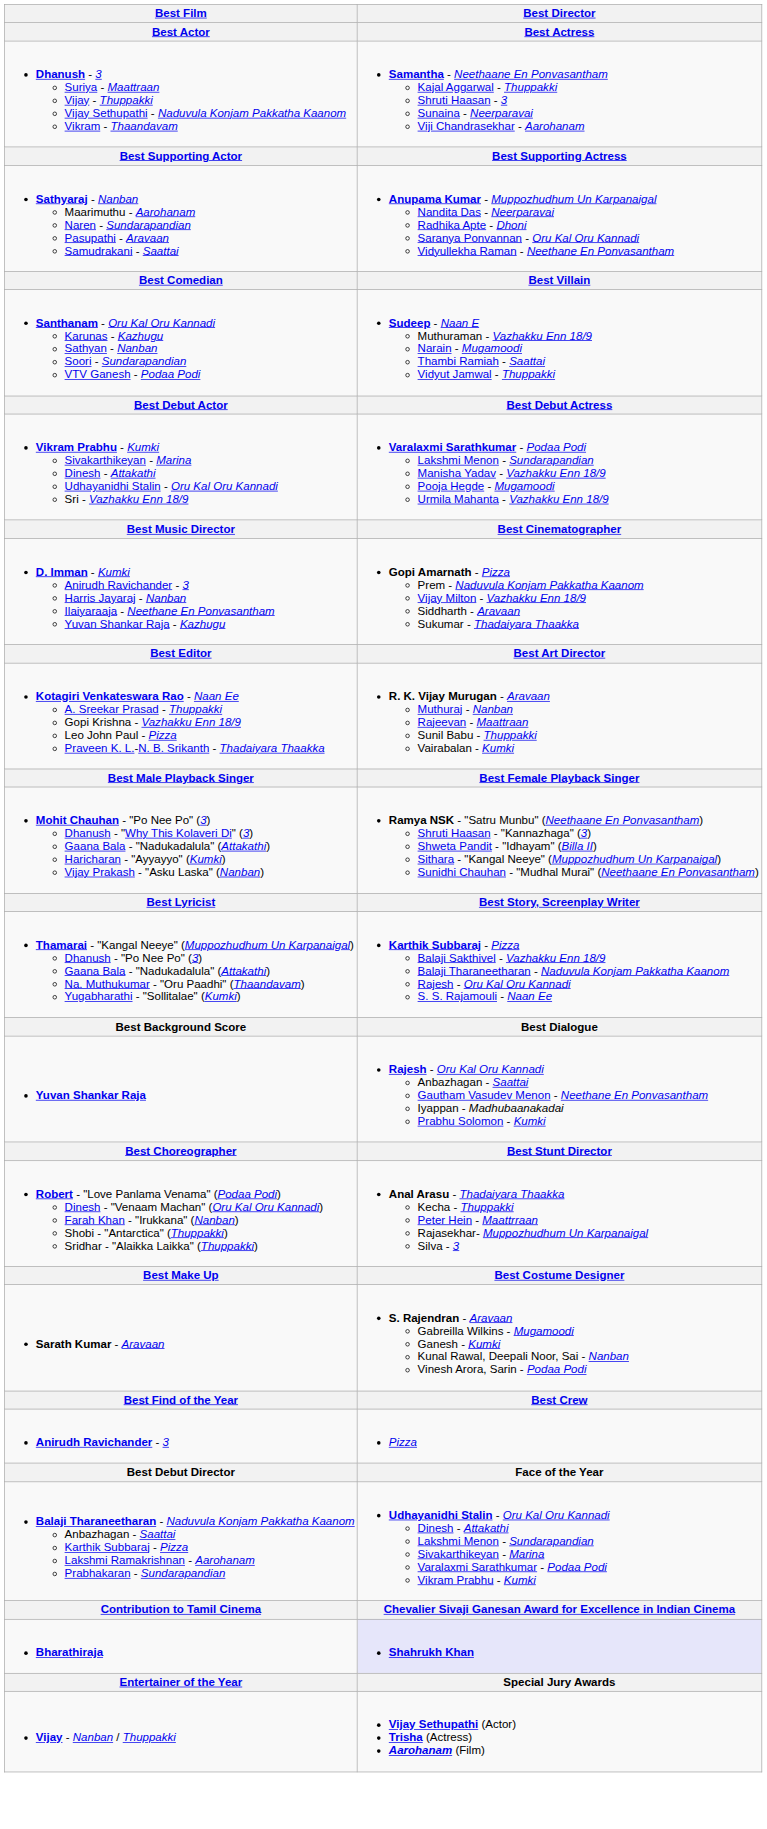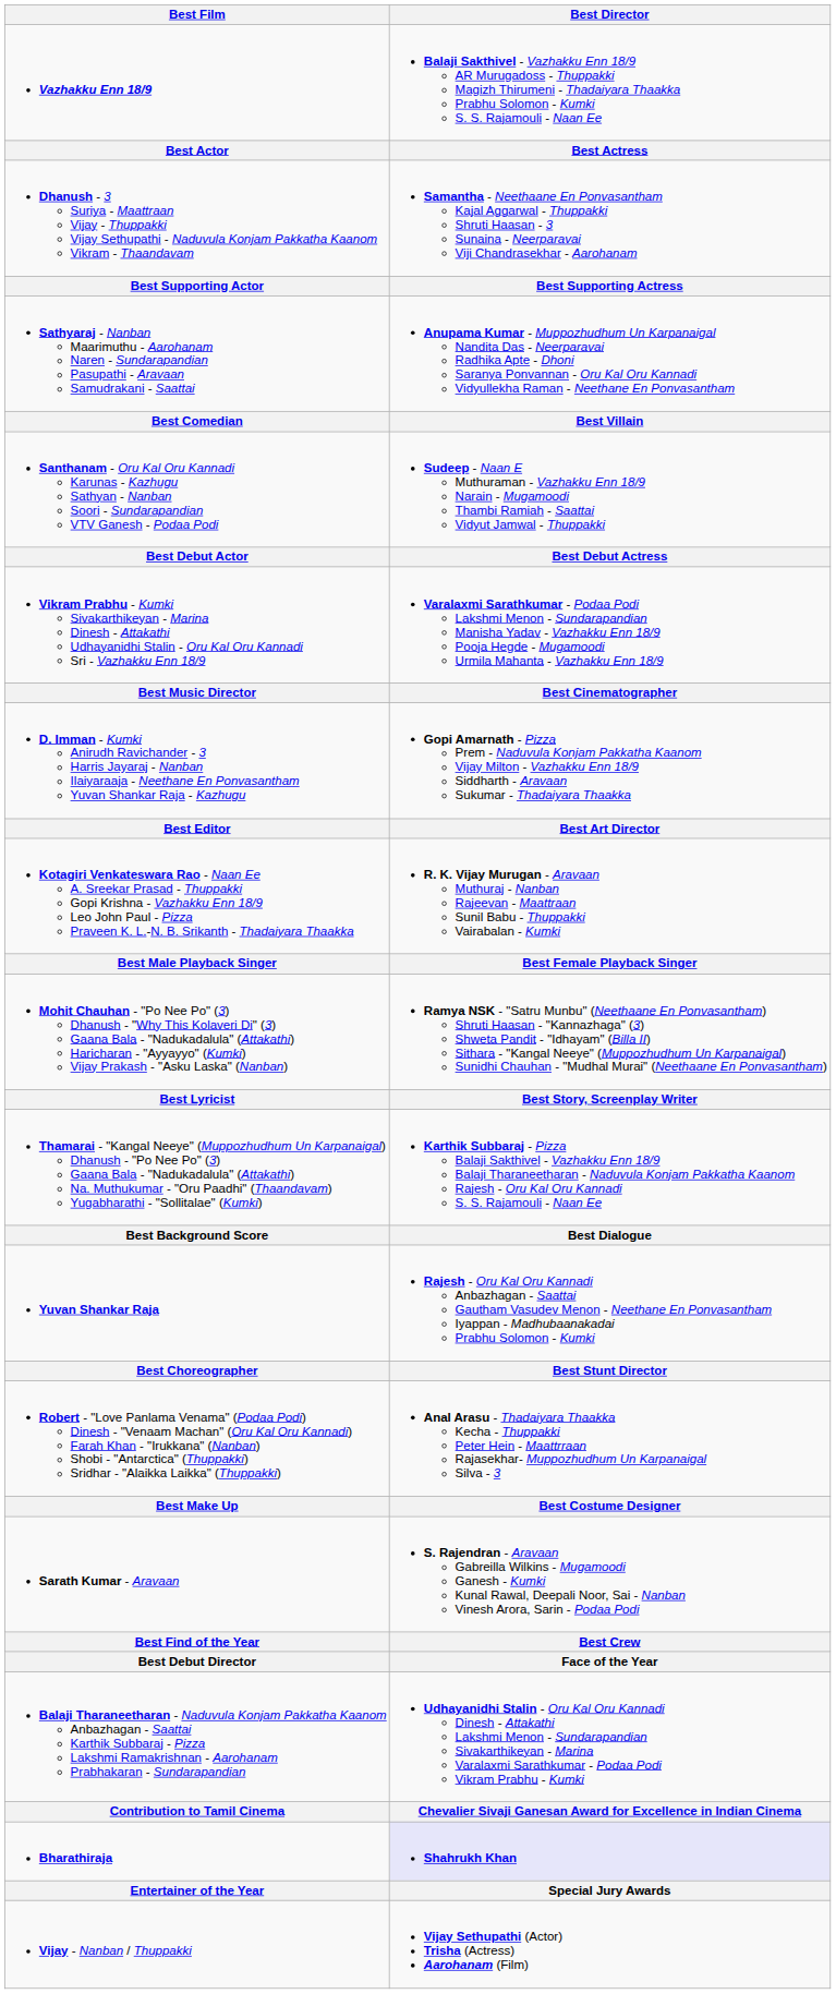 <table class="wikitable" |>
 <tr>
 <th align="center"><a href='#'>Best Film</a></th>
 <th align="center"><a href='#'>Best Director</a></th>
+</tr>
+<tr>
+<td><br><ul><li><strong><em><a href='#'>Vazhakku Enn 18/9</a></em></strong></li></ul></td>
+<td><br><ul><li><strong><a href='#'>Balaji Sakthivel</a></strong> - <em><a href='#'>Vazhakku Enn 18/9</a></em><ul><li><a href='#'>AR Murugadoss</a> - <em><a href='#'>Thuppakki</a></em></li><li><a href='#'>Magizh Thirumeni</a>  - <em><a href='#'>Thadaiyara Thaakka</a></em></li><li><a href='#'>Prabhu Solomon</a> - <em><a href='#'>Kumki</a></em></li><li><a href='#'>S. S. Rajamouli</a> - <em><a href='#'>Naan Ee</a></em></li></ul></li></ul></td>
 </tr>
 <tr>
 <th align="center"><a href='#'>Best Actor</a></th>
 <th align="center"><a href='#'>Best Actress</a></th>
 </tr>
 <tr>
 <td><br><ul><li><strong><a href='#'>Dhanush</a></strong> - <em><a href='#'>3</a></em><ul><li><a href='#'>Suriya</a> - <em><a href='#'>Maattraan</a></em></li><li><a href='#'>Vijay</a>  - <em><a href='#'>Thuppakki</a></em></li><li><a href='#'>Vijay Sethupathi</a> - <em><a href='#'>Naduvula Konjam Pakkatha Kaanom</a></em></li><li><a href='#'>Vikram</a> - <em><a href='#'>Thaandavam</a></em></li></ul></li></ul></td>
 <td><br><ul><li><strong><a href='#'>Samantha</a></strong> - <em><a href='#'>Neethaane En Ponvasantham</a></em><ul><li><a href='#'>Kajal Aggarwal</a> - <em><a href='#'>Thuppakki</a></em></li><li><a href='#'>Shruti Haasan</a>  - <em><a href='#'>3</a></em></li><li><a href='#'>Sunaina</a> - <em><a href='#'>Neerparavai</a></em></li><li><a href='#'>Viji Chandrasekhar</a> - <em><a href='#'>Aarohanam</a></em></li></ul></li></ul></td>
 </tr>
 <tr>
 <th align="center"><a href='#'>Best Supporting Actor</a></th>
 <th align="center"><a href='#'>Best Supporting Actress</a></th>
 </tr>
 <tr>
 <td><br><ul><li><strong><a href='#'>Sathyaraj</a></strong> - <em><a href='#'>Nanban</a></em><ul><li>Maarimuthu  - <em><a href='#'>Aarohanam</a></em></li><li><a href='#'>Naren</a> - <em><a href='#'>Sundarapandian</a></em></li><li><a href='#'>Pasupathi</a> - <em><a href='#'>Aravaan</a></em></li><li><a href='#'>Samudrakani</a> - <em><a href='#'>Saattai</a></em></li></ul></li></ul></td>
 <td><br><ul><li><strong><a href='#'>Anupama Kumar</a></strong> - <em><a href='#'>Muppozhudhum Un Karpanaigal</a></em><ul><li><a href='#'>Nandita Das</a>  - <em><a href='#'>Neerparavai</a></em></li><li><a href='#'>Radhika Apte</a> - <em><a href='#'>Dhoni</a></em></li><li><a href='#'>Saranya Ponvannan</a> - <em><a href='#'>Oru Kal Oru Kannadi</a></em></li><li><a href='#'>Vidyullekha Raman</a> - <em><a href='#'>Neethane En Ponvasantham</a></em></li></ul></li></ul></td>
 </tr>
 <tr>
 <th align="center"><a href='#'>Best Comedian</a></th>
 <th align="center"><a href='#'>Best Villain</a></th>
 </tr>
 <tr>
 <td><br><ul><li><strong><a href='#'>Santhanam</a></strong> - <em><a href='#'>Oru Kal Oru Kannadi</a></em><ul><li><a href='#'>Karunas</a> - <em><a href='#'>Kazhugu</a></em></li><li><a href='#'>Sathyan</a>  - <em><a href='#'>Nanban</a></em></li><li><a href='#'>Soori</a> - <em><a href='#'>Sundarapandian</a></em></li><li><a href='#'>VTV Ganesh</a> - <em><a href='#'>Podaa Podi</a></em></li></ul></li></ul></td>
 <td><br><ul><li><strong><a href='#'>Sudeep</a></strong> - <em><a href='#'>Naan E</a></em><ul><li>Muthuraman  - <em><a href='#'>Vazhakku Enn 18/9</a></em></li><li><a href='#'>Narain</a> - <em><a href='#'>Mugamoodi</a></em></li><li><a href='#'>Thambi Ramiah</a> - <em><a href='#'>Saattai</a></em></li><li><a href='#'>Vidyut Jamwal</a> - <em><a href='#'>Thuppakki</a></em></li></ul></li></ul></td>
 </tr>
 <tr>
 <th align="center"><a href='#'>Best Debut Actor</a></th>
 <th align="center"><a href='#'>Best Debut Actress</a></th>
 </tr>
 <tr>
 <td><br><ul><li><strong><a href='#'>Vikram Prabhu</a></strong> - <em><a href='#'>Kumki</a></em><ul><li><a href='#'>Sivakarthikeyan</a>  - <em><a href='#'>Marina</a></em></li><li><a href='#'>Dinesh</a> - <em><a href='#'>Attakathi</a></em></li><li><a href='#'>Udhayanidhi Stalin</a> - <em><a href='#'>Oru Kal Oru Kannadi</a></em></li><li>Sri - <em><a href='#'>Vazhakku Enn 18/9</a></em></li></ul></li></ul></td>
 <td><br><ul><li><strong><a href='#'>Varalaxmi Sarathkumar</a></strong> - <em><a href='#'>Podaa Podi</a></em><ul><li><a href='#'>Lakshmi Menon</a> - <em><a href='#'>Sundarapandian</a></em></li><li><a href='#'>Manisha Yadav</a> - <em><a href='#'>Vazhakku Enn 18/9</a></em></li><li><a href='#'>Pooja Hegde</a> - <em><a href='#'>Mugamoodi</a></em></li><li><a href='#'>Urmila Mahanta</a> - <em><a href='#'>Vazhakku Enn 18/9</a></em></li></ul></li></ul></td>
 </tr>
 <tr>
 <th align="center"><a href='#'>Best Music Director</a></th>
 <th align="center"><a href='#'>Best Cinematographer</a></th>
 </tr>
 <tr>
 <td><br><ul><li><strong><a href='#'>D. Imman</a></strong> - <em><a href='#'>Kumki</a></em><ul><li><a href='#'>Anirudh Ravichander</a>  - <em><a href='#'>3</a></em></li><li><a href='#'>Harris Jayaraj</a> - <em><a href='#'>Nanban</a></em></li><li><a href='#'>Ilaiyaraaja</a> - <em><a href='#'>Neethane En Ponvasantham</a></em></li><li><a href='#'>Yuvan Shankar Raja</a> - <em><a href='#'>Kazhugu</a></em></li></ul></li></ul></td>
 <td><br><ul><li><strong>Gopi Amarnath</strong> - <em><a href='#'>Pizza</a></em><ul><li>Prem  - <em><a href='#'>Naduvula Konjam Pakkatha Kaanom</a></em></li><li><a href='#'>Vijay Milton</a> - <em><a href='#'>Vazhakku Enn 18/9</a></em></li><li>Siddharth - <em><a href='#'>Aravaan</a></em></li><li>Sukumar - <em><a href='#'>Thadaiyara Thaakka</a></em></li></ul></li></ul></td>
 </tr>
 <tr>
 <th align="center"><a href='#'>Best Editor</a></th>
 <th align="center"><a href='#'>Best Art Director</a></th>
 </tr>
 <tr>
 <td><br><ul><li><strong><a href='#'>Kotagiri Venkateswara Rao</a></strong> - <em><a href='#'>Naan Ee</a></em><ul><li><a href='#'>A. Sreekar Prasad</a>  - <em><a href='#'>Thuppakki</a></em></li><li>Gopi Krishna - <em><a href='#'>Vazhakku Enn 18/9</a></em></li><li>Leo John Paul - <em><a href='#'>Pizza</a></em></li><li><a href='#'>Praveen K. L.</a>-<a href='#'>N. B. Srikanth</a> - <em><a href='#'>Thadaiyara Thaakka</a></em></li></ul></li></ul></td>
 <td><br><ul><li><strong>R. K. Vijay Murugan</strong> - <em><a href='#'>Aravaan</a></em><ul><li><a href='#'>Muthuraj</a>  - <em><a href='#'>Nanban</a></em></li><li><a href='#'>Rajeevan</a> - <em><a href='#'>Maattraan</a></em></li><li>Sunil Babu - <em><a href='#'>Thuppakki</a></em></li><li>Vairabalan - <em><a href='#'>Kumki</a></em></li></ul></li></ul></td>
 </tr>
 <tr>
 <th align="center"><a href='#'>Best Male Playback Singer</a></th>
 <th align="center"><a href='#'>Best Female Playback Singer</a></th>
 </tr>
 <tr>
 <td><br><ul><li><strong><a href='#'>Mohit Chauhan</a></strong> - "Po Nee Po" (<em><a href='#'>3</a></em>)<ul><li><a href='#'>Dhanush</a> - "<a href='#'>Why This Kolaveri Di</a>" (<em><a href='#'>3</a></em>)</li><li><a href='#'>Gaana Bala</a> - "Nadukadalula" (<em><a href='#'>Attakathi</a></em>)</li><li><a href='#'>Haricharan</a> - "Ayyayyo" (<em><a href='#'>Kumki</a></em>)</li><li><a href='#'>Vijay Prakash</a> - "Asku Laska" (<em><a href='#'>Nanban</a></em>)</li></ul></li></ul></td>
 <td><br><ul><li><strong>Ramya NSK</strong> - "Satru Munbu" (<em><a href='#'>Neethaane En Ponvasantham</a></em>)<ul><li><a href='#'>Shruti Haasan</a> - "Kannazhaga" (<em><a href='#'>3</a></em>)</li><li><a href='#'>Shweta Pandit</a> - "Idhayam" (<em><a href='#'>Billa II</a></em>)</li><li><a href='#'>Sithara</a> - "Kangal Neeye" (<em><a href='#'>Muppozhudhum Un Karpanaigal</a></em>)</li><li><a href='#'>Sunidhi Chauhan</a> - "Mudhal Murai" (<em><a href='#'>Neethaane En Ponvasantham</a></em>)</li></ul></li></ul></td>
 </tr>
 <tr>
 <th align="center"><a href='#'>Best Lyricist</a></th>
 <th align="center"><a href='#'>Best Story, Screenplay Writer</a></th>
 </tr>
 <tr>
 <td><br><ul><li><strong><a href='#'>Thamarai</a></strong> - "Kangal Neeye" (<em><a href='#'>Muppozhudhum Un Karpanaigal</a></em>)<ul><li><a href='#'>Dhanush</a> - "Po Nee Po" (<em><a href='#'>3</a></em>)</li><li><a href='#'>Gaana Bala</a> - "Nadukadalula" (<em><a href='#'>Attakathi</a></em>)</li><li><a href='#'>Na. Muthukumar</a> - "Oru Paadhi" (<em><a href='#'>Thaandavam</a></em>)</li><li><a href='#'>Yugabharathi</a> - "Sollitalae" (<em><a href='#'>Kumki</a></em>)</li></ul></li></ul></td>
 <td><br><ul><li><strong><a href='#'>Karthik Subbaraj</a></strong> - <em><a href='#'>Pizza</a></em><ul><li><a href='#'>Balaji Sakthivel</a> - <em><a href='#'>Vazhakku Enn 18/9</a></em></li><li><a href='#'>Balaji Tharaneetharan</a>  - <em><a href='#'>Naduvula Konjam Pakkatha Kaanom</a></em></li><li><a href='#'>Rajesh</a> - <em><a href='#'>Oru Kal Oru Kannadi</a></em></li><li><a href='#'>S. S. Rajamouli</a> - <em><a href='#'>Naan Ee</a></em></li></ul></li></ul></td>
 </tr>
 <tr>
 <th align="center">Best Background Score</th>
 <th align="center">Best Dialogue</th>
 </tr>
 <tr>
 <td><br><ul><li><strong><a href='#'>Yuvan Shankar Raja</a></strong></li></ul></td>
 <td><br><ul><li><strong><a href='#'>Rajesh</a></strong> - <em><a href='#'>Oru Kal Oru Kannadi</a></em><ul><li>Anbazhagan - <em><a href='#'>Saattai</a></em></li><li><a href='#'>Gautham Vasudev Menon</a>  - <em><a href='#'>Neethane En Ponvasantham</a></em></li><li>Iyappan - <em>Madhubaanakadai</em></li><li><a href='#'>Prabhu Solomon</a> - <em><a href='#'>Kumki</a></em></li></ul></li></ul></td>
 </tr>
 <tr>
 <th align="center"><a href='#'>Best Choreographer</a></th>
 <th align="center"><a href='#'>Best Stunt Director</a></th>
 </tr>
 <tr>
 <td><br><ul><li><strong><a href='#'>Robert</a></strong> - "Love Panlama Venama" (<em><a href='#'>Podaa Podi</a></em>)<ul><li><a href='#'>Dinesh</a>  - "Venaam Machan" (<em><a href='#'>Oru Kal Oru Kannadi</a></em>)</li><li><a href='#'>Farah Khan</a> - "Irukkana" (<em><a href='#'>Nanban</a></em>)</li><li>Shobi - "Antarctica" (<em><a href='#'>Thuppakki</a></em>)</li><li>Sridhar - "Alaikka Laikka" (<em><a href='#'>Thuppakki</a></em>)</li></ul></li></ul></td>
 <td><br><ul><li><strong>Anal Arasu</strong> - <em><a href='#'>Thadaiyara Thaakka</a></em><ul><li>Kecha  - <em><a href='#'>Thuppakki</a></em></li><li><a href='#'>Peter Hein</a> - <em><a href='#'>Maattrraan</a></em></li><li>Rajasekhar- <em><a href='#'>Muppozhudhum Un Karpanaigal</a></em></li><li>Silva - <em><a href='#'>3</a></em></li></ul></li></ul></td>
 </tr>
 <tr>
 <th align="center"><a href='#'>Best Make Up</a></th>
 <th align="center"><a href='#'>Best Costume Designer</a></th>
 </tr>
 <tr>
 <td><br><ul><li><strong>Sarath Kumar</strong> - <em><a href='#'>Aravaan</a></em></li></ul></td>
 <td><br><ul><li><strong>S. Rajendran</strong> - <em><a href='#'>Aravaan</a></em><ul><li>Gabreilla Wilkins  - <em><a href='#'>Mugamoodi</a></em></li><li>Ganesh - <em><a href='#'>Kumki</a></em></li><li>Kunal Rawal, Deepali Noor, Sai - <em><a href='#'>Nanban</a></em></li><li>Vinesh Arora, Sarin - <em><a href='#'>Podaa Podi</a></em></li></ul></li></ul></td>
 </tr>
 <tr>
 <th align="center"><a href='#'>Best Find of the Year</a></th>
 <th align="center"><a href='#'>Best Crew</a></th>
 </tr>
 <tr>
-<td><br><ul><li><strong><a href='#'>Anirudh Ravichander</a></strong> - <em><a href='#'>3</a></em></li></ul></td>
-<td><br><ul><li><em><a href='#'>Pizza</a></em></li></ul></td>
-</tr>
-<tr>
 <th align="center">Best Debut Director</th>
 <th align="center">Face of the Year</th>
 </tr>
 <tr>
 <td><br><ul><li><strong><a href='#'>Balaji Tharaneetharan</a></strong> - <em><a href='#'>Naduvula Konjam Pakkatha Kaanom</a></em><ul><li>Anbazhagan  - <em><a href='#'>Saattai</a></em></li><li><a href='#'>Karthik Subbaraj</a> - <em><a href='#'>Pizza</a></em></li><li><a href='#'>Lakshmi Ramakrishnan</a> - <em><a href='#'>Aarohanam</a></em></li><li><a href='#'>Prabhakaran</a> - <em><a href='#'>Sundarapandian</a></em></li></ul></li></ul></td>
 <td><br><ul><li><strong><a href='#'>Udhayanidhi Stalin</a></strong> - <em><a href='#'>Oru Kal Oru Kannadi</a></em><ul><li><a href='#'>Dinesh</a> - <em><a href='#'>Attakathi</a></em></li><li><a href='#'>Lakshmi Menon</a> - <em><a href='#'>Sundarapandian</a></em></li><li><a href='#'>Sivakarthikeyan</a>  - <em><a href='#'>Marina</a></em></li><li><a href='#'>Varalaxmi Sarathkumar</a> - <em><a href='#'>Podaa Podi</a></em></li><li><a href='#'>Vikram Prabhu</a> - <em><a href='#'>Kumki</a></em></li></ul></li></ul></td>
 </tr>
 <tr>
 <th align="center"><a href='#'>Contribution to Tamil Cinema</a></th>
 <th align="center"><a href='#'>Chevalier Sivaji Ganesan Award for Excellence in Indian Cinema</a></th>
 </tr>
 <tr>
 <td><br><ul><li><strong><a href='#'>Bharathiraja</a></strong></li></ul></td>
 <td style="background: lavender;"><br><ul><li><strong><a href='#'>Shahrukh Khan</a></strong></li></ul></td>
 </tr>
 <tr>
 <th align="center"><a href='#'>Entertainer of the Year</a></th>
 <th align="center">Special Jury Awards</th>
 </tr>
 <tr>
 <td><br><ul><li><strong><a href='#'>Vijay</a></strong> - <em><a href='#'>Nanban</a></em> / <em><a href='#'>Thuppakki</a></em></li></ul></td>
 <td><br><ul><li><strong><a href='#'>Vijay Sethupathi</a></strong> (Actor)</li><li><strong><a href='#'>Trisha</a></strong> (Actress)</li><li><strong><em><a href='#'>Aarohanam</a></em></strong> (Film)</li></ul></td>
 </tr>
 </table>
